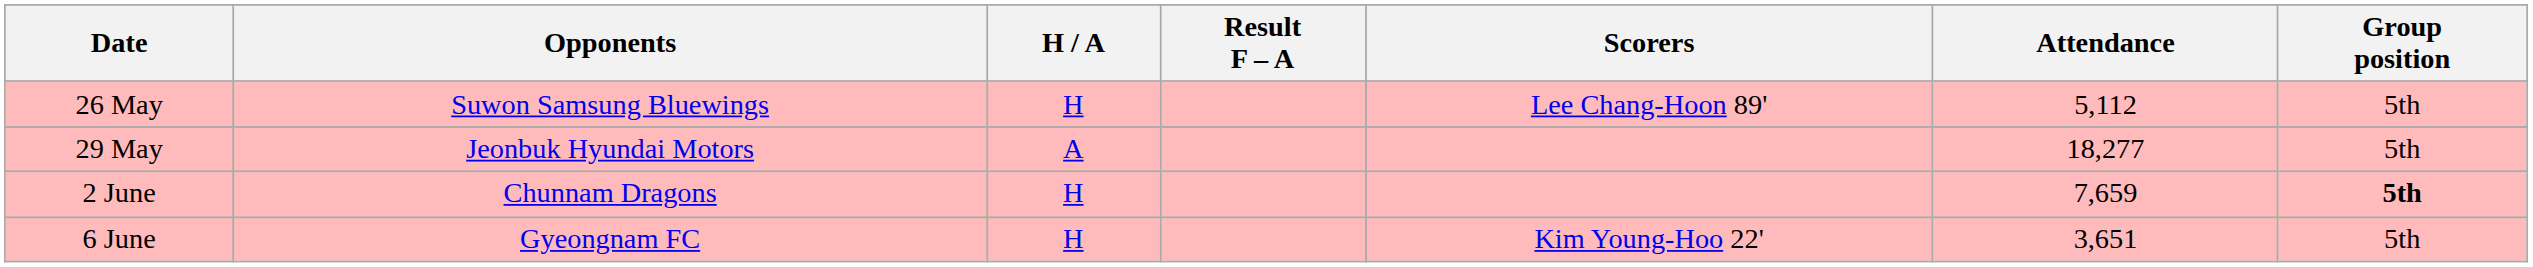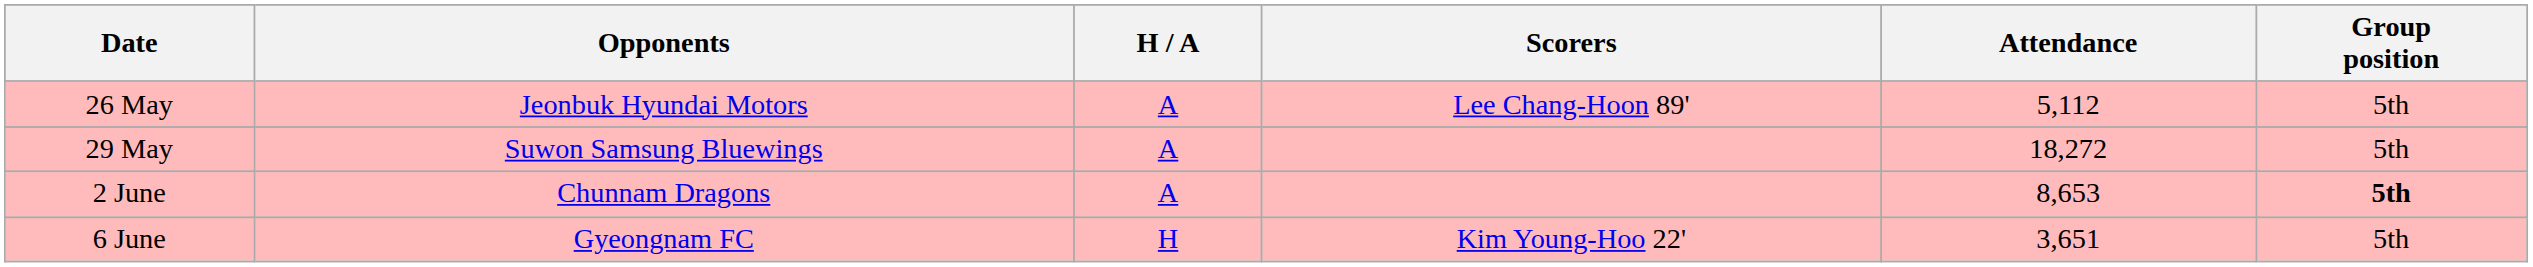 <table class="wikitable" style="text-align:center; width:90%;">
 <tr>
 <th>Date</th>
 <th>Opponents</th>
 <th>H / A</th>
-<th>Result<br>F – A</th>
 <th>Scorers</th>
 <th>Attendance</th>
 <th>Group<br>position</th>
 </tr>
 <tr bgcolor="#ffbbbb">
 <td>26 May</td>
-<td><a href='#'>Suwon Samsung Bluewings</a></td>
-<td><a href='#'>H</a></td>
-<td></td>
+<td><a href='#'>Jeonbuk Hyundai Motors</a></td>
+<td><a href='#'>A</a></td>
 <td><a href='#'>Lee Chang-Hoon</a> 89'</td>
 <td>5,112</td>
 <td>5th</td>
 </tr>
 <tr bgcolor="#ffbbbb">
 <td>29 May</td>
-<td><a href='#'>Jeonbuk Hyundai Motors</a></td>
+<td><a href='#'>Suwon Samsung Bluewings</a></td>
 <td><a href='#'>A</a></td>
 <td></td>
-<td></td>
-<td>18,277</td>
+<td>18,272</td>
 <td>5th</td>
 </tr>
 <tr bgcolor="#ffbbbb">
 <td>2 June</td>
 <td><a href='#'>Chunnam Dragons</a></td>
-<td><a href='#'>H</a></td>
+<td><a href='#'>A</a></td>
 <td></td>
-<td></td>
-<td>7,659</td>
+<td>8,653</td>
 <td><strong>5th</strong></td>
 </tr>
 <tr bgcolor="#ffbbbb">
 <td>6 June</td>
 <td><a href='#'>Gyeongnam FC</a></td>
 <td><a href='#'>H</a></td>
-<td></td>
 <td><a href='#'>Kim Young-Hoo</a> 22'</td>
 <td>3,651</td>
 <td>5th</td>
 </tr>
 </table>
